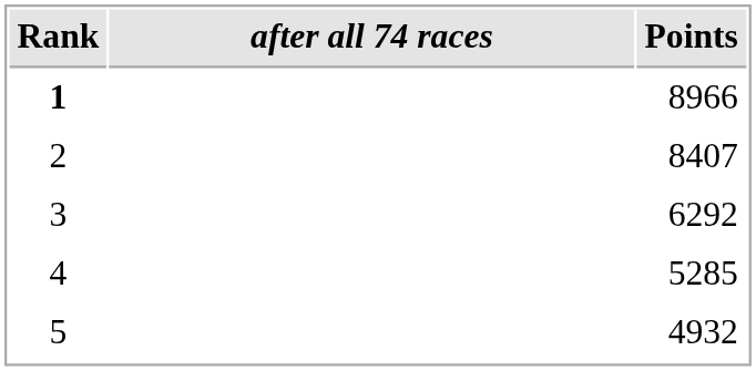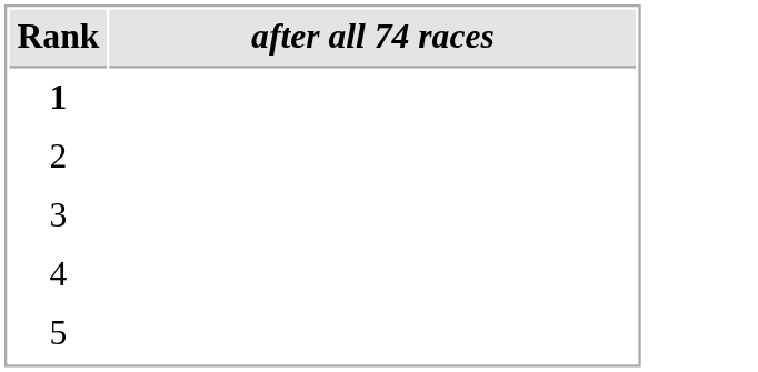 <table cellspacing="1" cellpadding="3" style="border:1px solid #aaa; font-size:86%;">
 <tr style="background:#e4e4e4;">
 <th style="border-bottom:1px solid #aaa; width:10px;">Rank</th>
 <th style="border-bottom:1px solid #aaa; width:200px; white-space:nowrap;"><em>after all 74 races</em> </th>
-<th style="border-bottom:1px solid #aaa; width:20px;">Points</th>
 </tr>
 <tr>
 <td style="text-align:center;"><strong>1</strong></td>
 <td><strong></strong></td>
-<td align=right>8966</td>
 </tr>
 <tr>
 <td style="text-align:center;">2</td>
 <td></td>
-<td align=right>8407</td>
 </tr>
 <tr>
 <td style="text-align:center;">3</td>
 <td>  </td>
-<td align=right>6292</td>
 </tr>
 <tr>
 <td style="text-align:center;">4</td>
 <td></td>
-<td align=right>5285</td>
 </tr>
 <tr>
 <td style="text-align:center;">5</td>
 <td></td>
-<td align=right>4932</td>
 </tr>
 </table>
